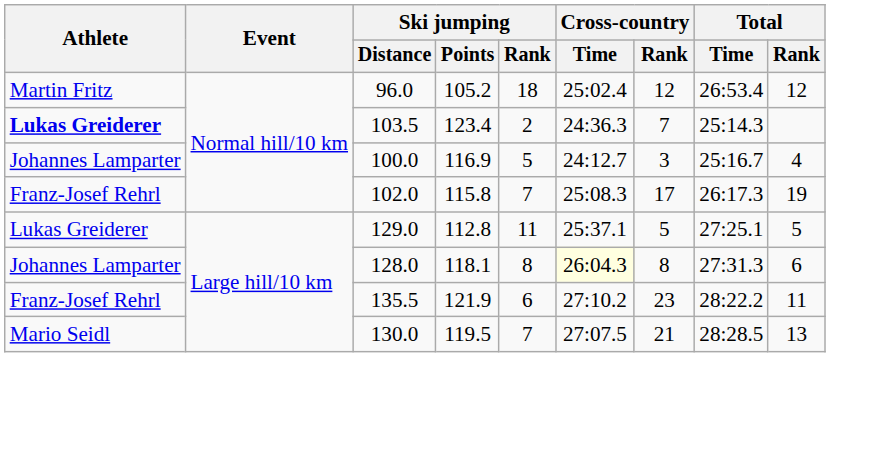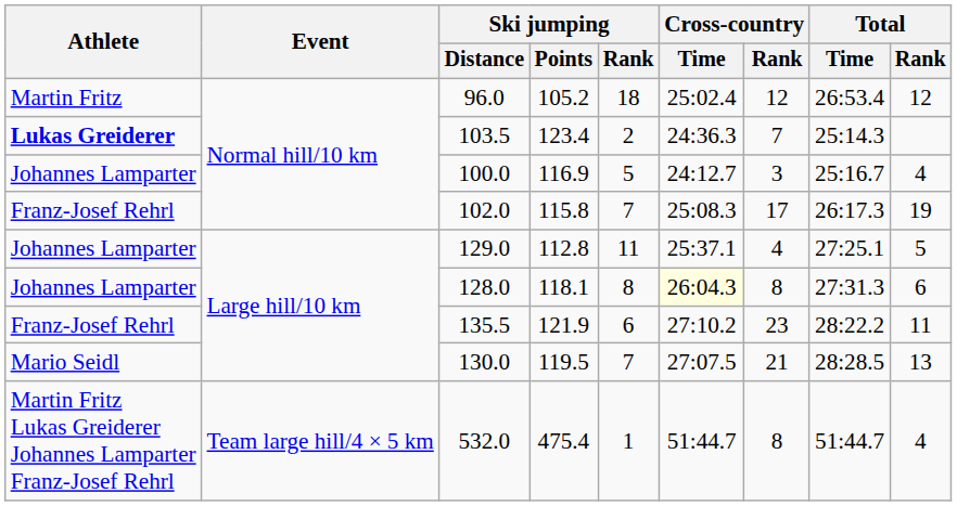 <table class=wikitable style="font-size:90%; text-align:center">
 <tr>
 <th rowspan="2">Athlete</th>
 <th rowspan="2">Event</th>
 <th colspan="3">Ski jumping</th>
 <th colspan="2">Cross-country</th>
 <th colspan="2">Total</th>
 </tr>
 <tr style="font-size:95%">
 <th>Distance</th>
 <th>Points</th>
 <th>Rank</th>
 <th>Time</th>
 <th>Rank</th>
 <th>Time</th>
 <th>Rank</th>
 </tr>
 <tr>
 <td align=left><a href='#'>Martin Fritz</a></td>
 <td align=left rowspan=4><a href='#'>Normal hill/10 km</a></td>
 <td>96.0</td>
 <td>105.2</td>
 <td>18</td>
 <td>25:02.4</td>
 <td>12</td>
 <td>26:53.4</td>
 <td>12</td>
 </tr>
 <tr>
 <td align=left><strong><a href='#'>Lukas Greiderer</a></strong></td>
 <td>103.5</td>
 <td>123.4</td>
 <td>2</td>
 <td>24:36.3</td>
 <td>7</td>
 <td>25:14.3</td>
 <td></td>
 </tr>
 <tr>
 <td align=left><a href='#'>Johannes Lamparter</a></td>
 <td>100.0</td>
 <td>116.9</td>
 <td>5</td>
 <td>24:12.7</td>
 <td>3</td>
 <td>25:16.7</td>
 <td>4</td>
 </tr>
 <tr>
 <td align=left><a href='#'>Franz-Josef Rehrl</a></td>
 <td>102.0</td>
 <td>115.8</td>
 <td>7</td>
 <td>25:08.3</td>
 <td>17</td>
 <td>26:17.3</td>
 <td>19</td>
 </tr>
 <tr>
-<td align=left><a href='#'>Lukas Greiderer</a></td>
+<td align=left><a href='#'>Johannes Lamparter</a></td>
 <td align=left rowspan=4><a href='#'>Large hill/10 km</a></td>
 <td>129.0</td>
 <td>112.8</td>
 <td>11</td>
 <td>25:37.1</td>
-<td>5</td>
+<td>4</td>
 <td>27:25.1</td>
 <td>5</td>
 </tr>
 <tr>
 <td align=left><a href='#'>Johannes Lamparter</a></td>
 <td>128.0</td>
 <td>118.1</td>
 <td>8</td>
 <td style="background: lightyellow;">26:04.3</td>
 <td>8</td>
 <td>27:31.3</td>
 <td>6</td>
 </tr>
 <tr>
 <td align=left><a href='#'>Franz-Josef Rehrl</a></td>
 <td>135.5</td>
 <td>121.9</td>
 <td>6</td>
 <td>27:10.2</td>
 <td>23</td>
 <td>28:22.2</td>
 <td>11</td>
 </tr>
 <tr>
 <td align=left><a href='#'>Mario Seidl</a></td>
 <td>130.0</td>
 <td>119.5</td>
 <td>7</td>
 <td>27:07.5</td>
 <td>21</td>
 <td>28:28.5</td>
 <td>13</td>
 </tr>
+<tr>
+<td align=left><a href='#'>Martin Fritz</a><br><a href='#'>Lukas Greiderer</a><br><a href='#'>Johannes Lamparter</a><br><a href='#'>Franz-Josef Rehrl</a></td>
+<td align=left><a href='#'>Team large hill/4 × 5 km</a></td>
+<td>532.0</td>
+<td>475.4</td>
+<td>1</td>
+<td>51:44.7</td>
+<td>8</td>
+<td>51:44.7</td>
+<td>4</td>
+</tr>
 </table>
